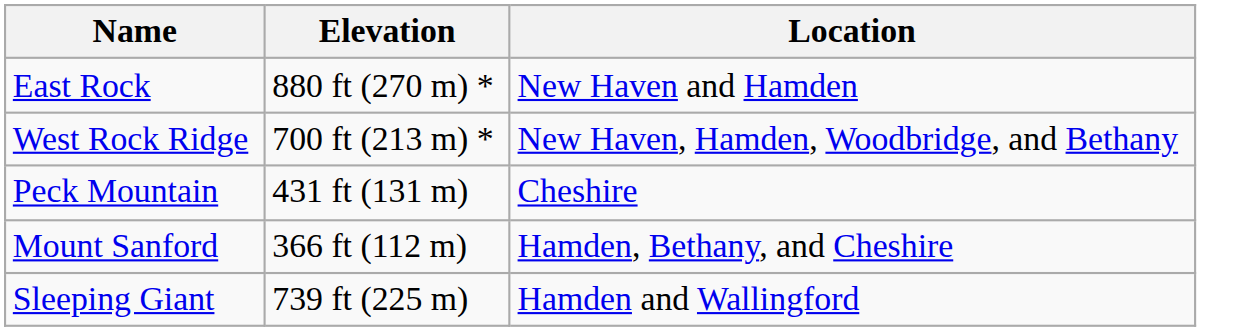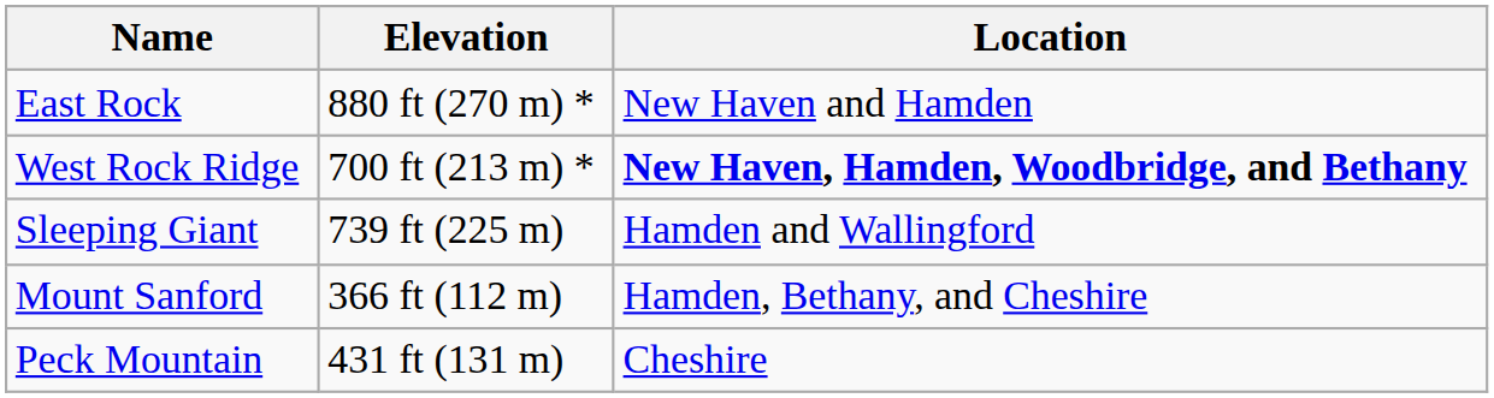 <table class="wikitable">
 <tr>
 <th>Name</th>
 <th>Elevation</th>
 <th>Location</th>
 </tr>
 <tr>
 <td><a href='#'>East Rock</a></td>
 <td>880 ft (270 m) *</td>
 <td><a href='#'>New Haven</a> and <a href='#'>Hamden</a></td>
 </tr>
 <tr>
 <td><a href='#'>West Rock Ridge</a> </td>
 <td>700 ft (213 m) * </td>
-<td><a href='#'>New Haven</a>, <a href='#'>Hamden</a>, <a href='#'>Woodbridge</a>, and <a href='#'>Bethany</a> </td>
+<td><strong><a href='#'>New Haven</a>, <a href='#'>Hamden</a>, <a href='#'>Woodbridge</a>, and <a href='#'>Bethany</a> </strong></td>
 </tr>
 <tr>
-<td><a href='#'>Peck Mountain</a></td>
-<td>431 ft (131 m)</td>
-<td><a href='#'>Cheshire</a></td>
+<td><a href='#'>Sleeping Giant</a></td>
+<td>739 ft (225 m)</td>
+<td><a href='#'>Hamden</a> and <a href='#'>Wallingford</a></td>
 </tr>
 <tr>
 <td><a href='#'>Mount Sanford</a></td>
 <td>366 ft (112 m)</td>
 <td><a href='#'>Hamden</a>, <a href='#'>Bethany</a>, and <a href='#'>Cheshire</a></td>
 </tr>
 <tr>
-<td><a href='#'>Sleeping Giant</a></td>
-<td>739 ft (225 m)</td>
-<td><a href='#'>Hamden</a> and <a href='#'>Wallingford</a></td>
+<td><a href='#'>Peck Mountain</a></td>
+<td>431 ft (131 m)</td>
+<td><a href='#'>Cheshire</a></td>
 </tr>
 </table>
